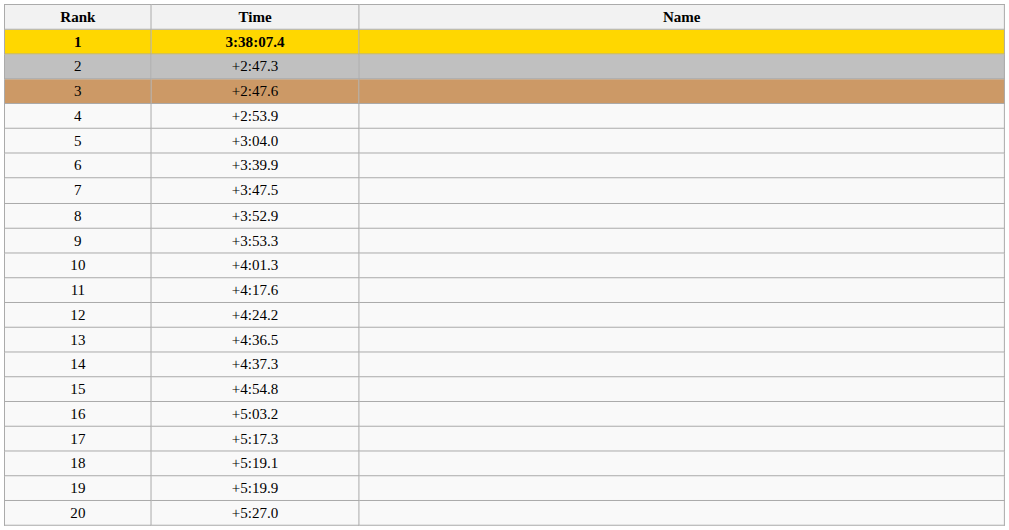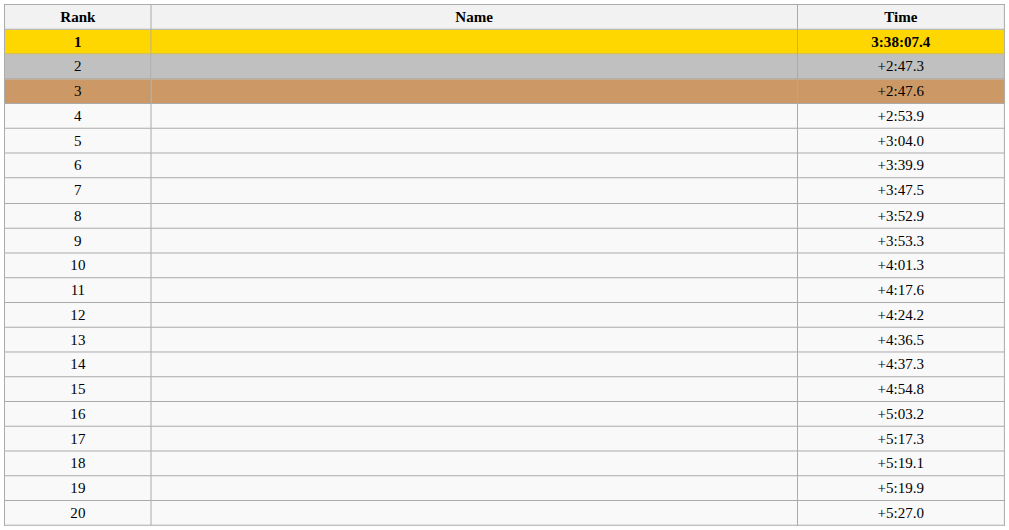 <table class="wikitable" style="font-size:95%" width="80%">
 <tr>
 <th colspan="1" bgcolor="#EFEFEF" width="40"><strong>Rank</strong></th>
+<th colspan="1" align=left bgcolor="#EFEFEF" width="200"><strong>Name</strong></th>
 <th colspan="1" bgcolor="#EFEFEF" width="50"><strong>Time</strong></th>
-<th colspan="1" align=left bgcolor="#EFEFEF" width="200"><strong>Name</strong></th>
 </tr>
 <tr align="center">
 <td bgcolor="gold"><strong>1</strong></td>
+<td bgcolor="gold" align="left"><strong></strong> </td>
 <td bgcolor="gold"><strong>3:38:07.4</strong></td>
-<td bgcolor="gold" align="left"><strong></strong> </td>
 </tr>
 <tr align="center">
 <td bgcolor="silver">2</td>
+<td bgcolor="silver" align="left"></td>
 <td bgcolor="silver">+2:47.3</td>
-<td bgcolor="silver" align="left"></td>
 </tr>
 <tr align="center">
 <td bgcolor="CC9966">3</td>
+<td bgcolor="CC9966" align="left"></td>
 <td bgcolor="CC9966">+2:47.6</td>
-<td bgcolor="CC9966" align="left"></td>
 </tr>
 <tr align="center">
 <td>4</td>
+<td align="left"></td>
 <td>+2:53.9</td>
-<td align="left"></td>
 </tr>
 <tr align="center">
 <td>5</td>
+<td align="left"></td>
 <td>+3:04.0</td>
-<td align="left"></td>
 </tr>
 <tr align="center">
 <td>6</td>
+<td align="left"></td>
 <td>+3:39.9</td>
-<td align="left"></td>
 </tr>
 <tr align="center">
 <td>7</td>
+<td align="left"></td>
 <td>+3:47.5</td>
-<td align="left"></td>
 </tr>
 <tr align="center">
 <td>8</td>
+<td align="left"> </td>
 <td>+3:52.9</td>
-<td align="left"> </td>
 </tr>
 <tr align="center">
 <td>9</td>
+<td align="left"></td>
 <td>+3:53.3</td>
-<td align="left"></td>
 </tr>
 <tr align="center">
 <td>10</td>
+<td align="left"></td>
 <td>+4:01.3</td>
-<td align="left"></td>
 </tr>
 <tr align="center">
 <td>11</td>
+<td align="left"></td>
 <td>+4:17.6</td>
-<td align="left"></td>
 </tr>
 <tr align="center">
 <td>12</td>
+<td align="left"></td>
 <td>+4:24.2</td>
-<td align="left"></td>
 </tr>
 <tr align="center">
 <td>13</td>
+<td align="left"></td>
 <td>+4:36.5</td>
-<td align="left"></td>
 </tr>
 <tr align="center">
 <td>14</td>
+<td align="left"></td>
 <td>+4:37.3</td>
-<td align="left"></td>
 </tr>
 <tr align="center">
 <td>15</td>
+<td align="left"></td>
 <td>+4:54.8</td>
-<td align="left"></td>
 </tr>
 <tr align="center">
 <td>16</td>
+<td align="left"></td>
 <td>+5:03.2</td>
-<td align="left"></td>
 </tr>
 <tr align="center">
 <td>17</td>
+<td align="left"></td>
 <td>+5:17.3</td>
-<td align="left"></td>
 </tr>
 <tr align="center">
 <td>18</td>
+<td align="left"></td>
 <td>+5:19.1</td>
-<td align="left"></td>
 </tr>
 <tr align="center">
 <td>19</td>
+<td align="left"></td>
 <td>+5:19.9</td>
-<td align="left"></td>
 </tr>
 <tr align="center">
 <td>20</td>
+<td align="left"></td>
 <td>+5:27.0</td>
-<td align="left"></td>
 </tr>
 </table>
